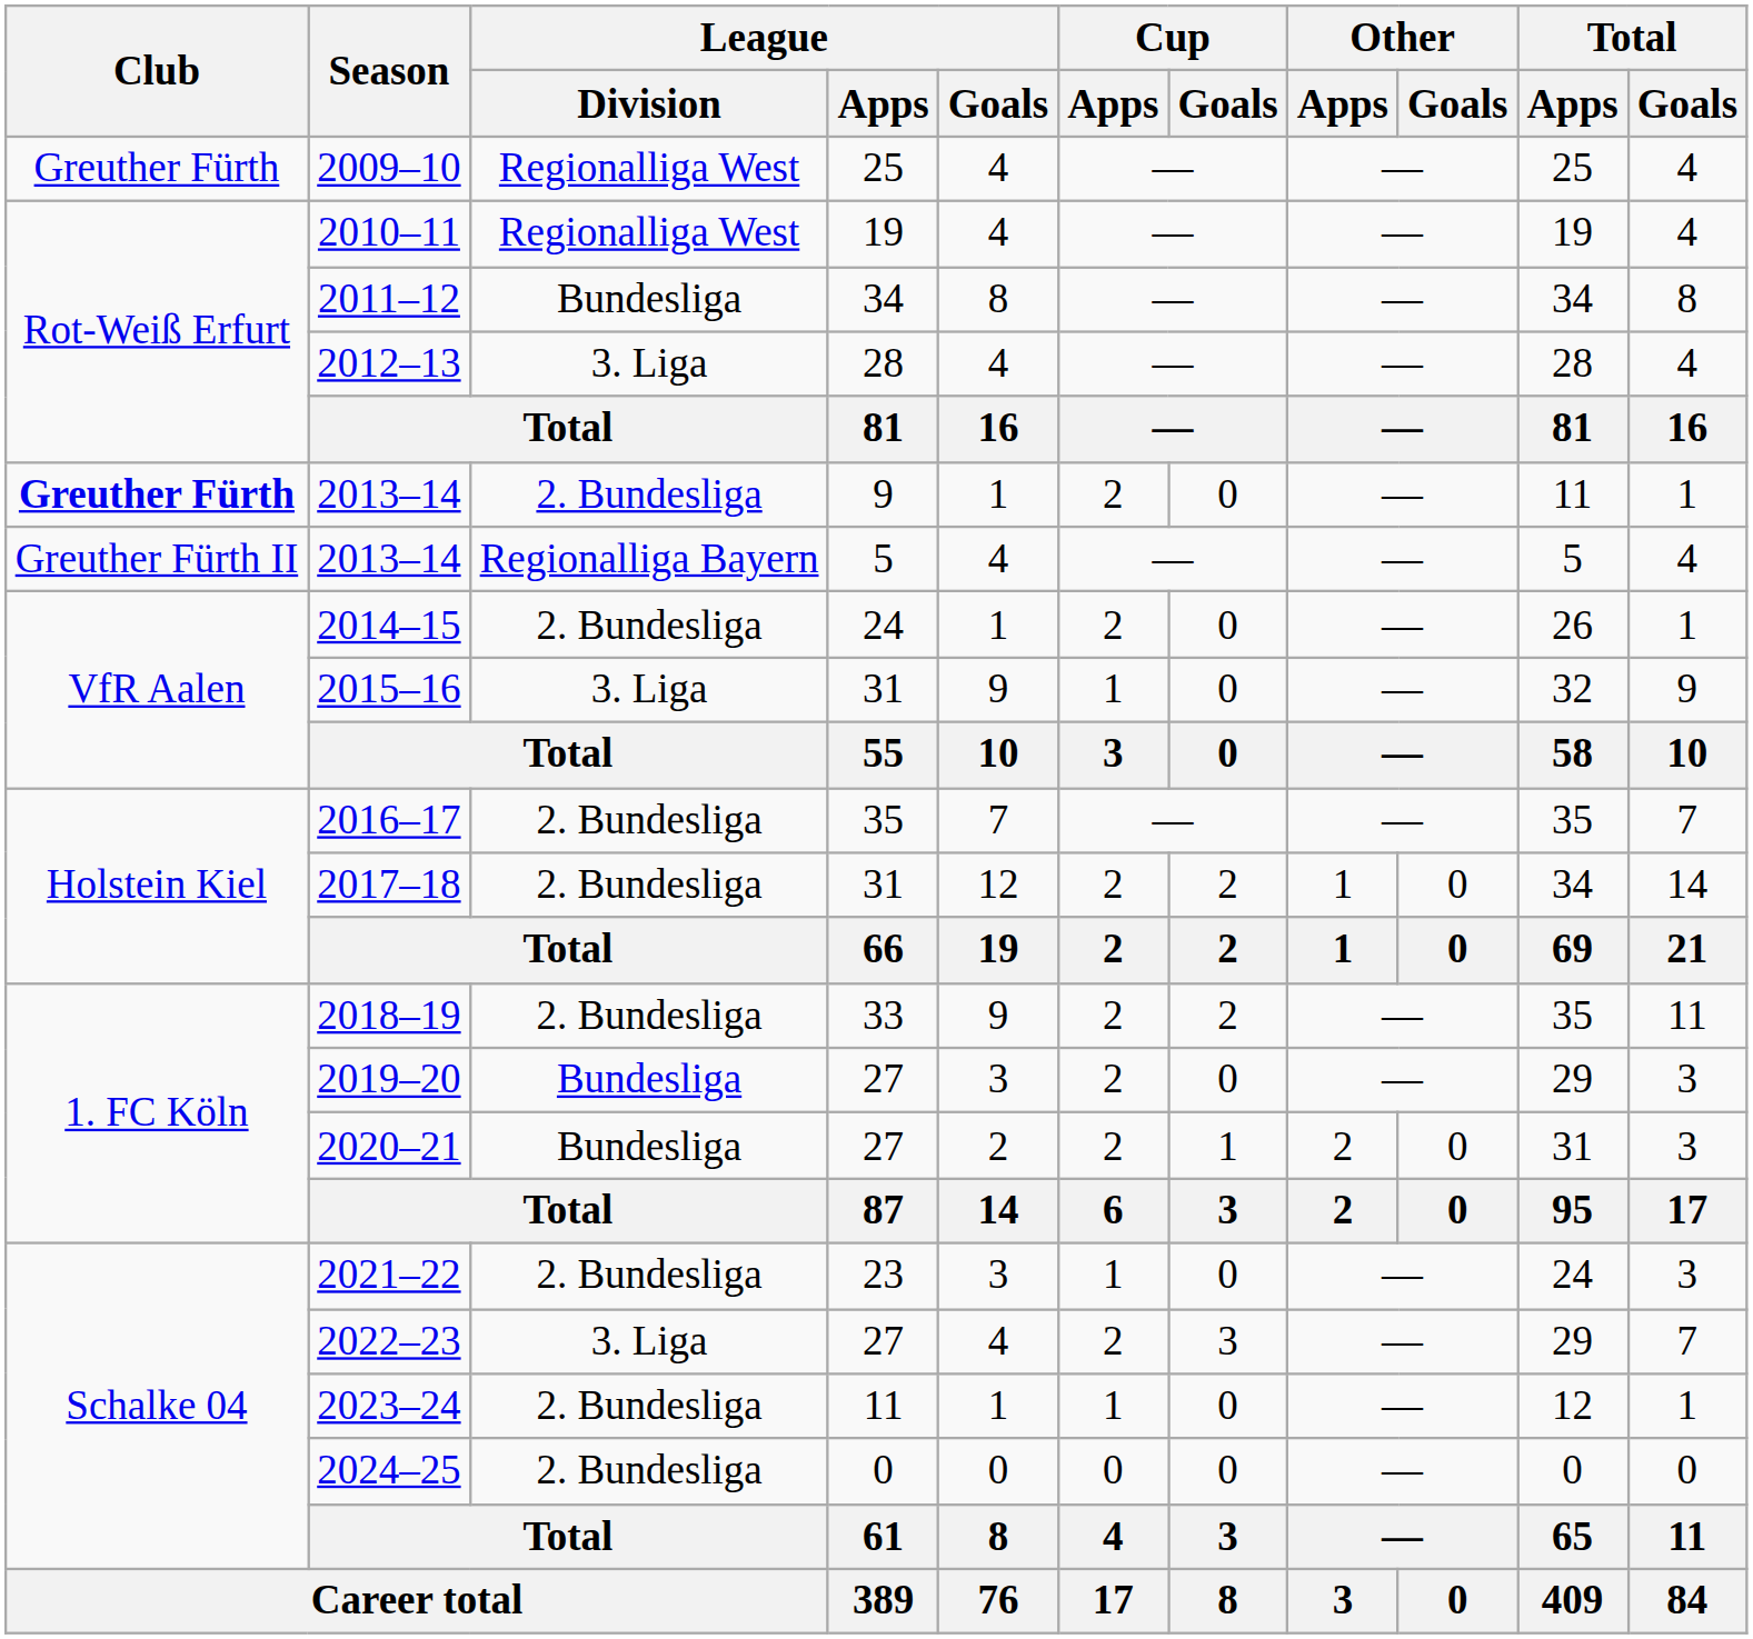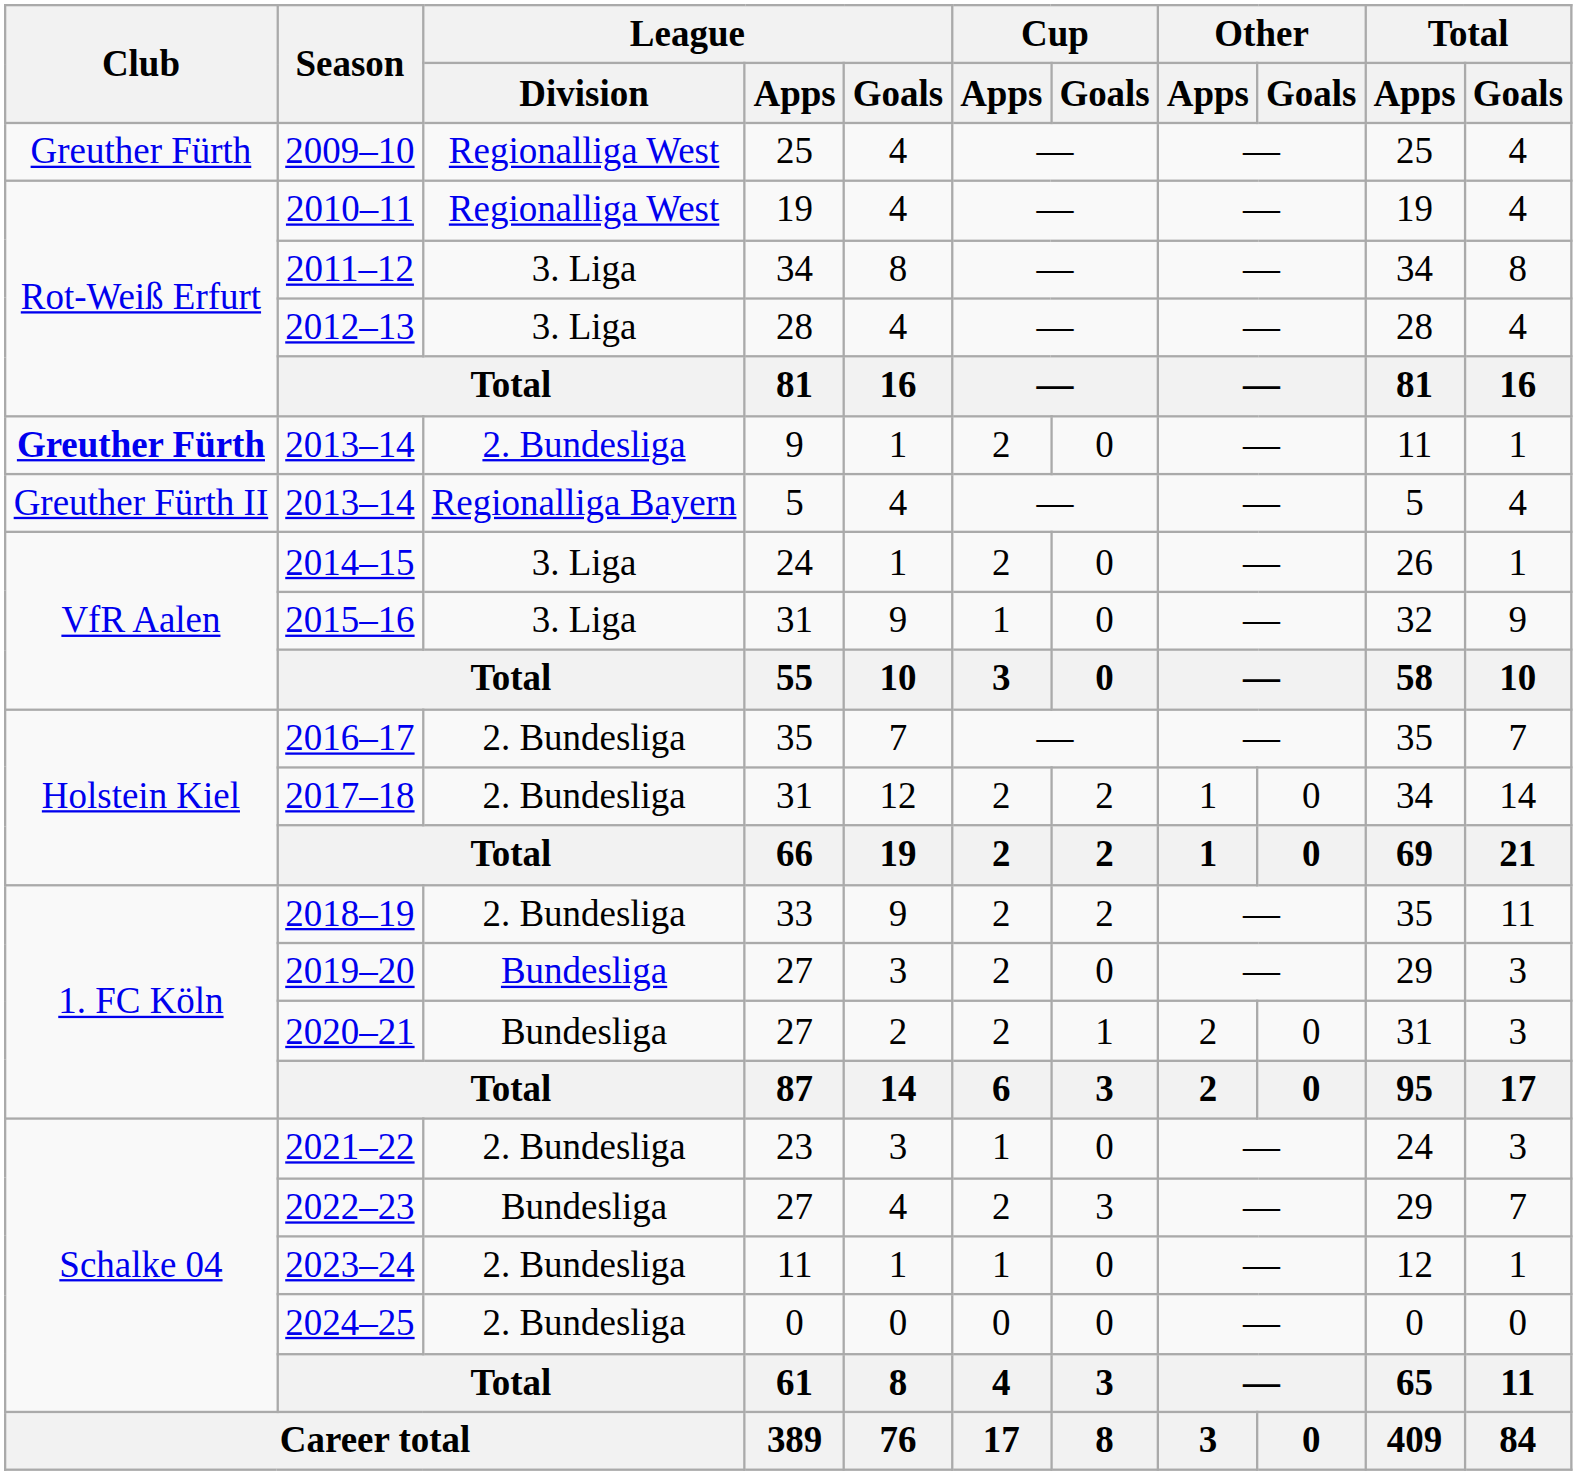 <table class="wikitable nowrap" style="text-align: center">
 <tr>
 <th rowspan="2">Club</th>
 <th rowspan="2">Season</th>
 <th colspan="3">League</th>
 <th colspan="2">Cup</th>
 <th colspan="2">Other</th>
 <th colspan="2">Total</th>
 </tr>
 <tr>
 <th>Division</th>
 <th>Apps</th>
 <th>Goals</th>
 <th>Apps</th>
 <th>Goals</th>
 <th>Apps</th>
 <th>Goals</th>
 <th>Apps</th>
 <th>Goals</th>
 </tr>
 <tr>
 <td><a href='#'>Greuther Fürth</a></td>
 <td><a href='#'>2009–10</a></td>
 <td><a href='#'>Regionalliga West</a></td>
 <td>25</td>
 <td>4</td>
 <td colspan="2">—</td>
 <td colspan="2">—</td>
 <td>25</td>
 <td>4</td>
 </tr>
 <tr>
 <td rowspan="4"><a href='#'>Rot-Weiß Erfurt</a></td>
 <td><a href='#'>2010–11</a></td>
 <td><a href='#'>Regionalliga West</a></td>
 <td>19</td>
 <td>4</td>
 <td colspan="2">—</td>
 <td colspan="2">—</td>
 <td>19</td>
 <td>4</td>
 </tr>
 <tr>
 <td><a href='#'>2011–12</a></td>
-<td>Bundesliga</td>
+<td>3. Liga</td>
 <td>34</td>
 <td>8</td>
 <td colspan="2">—</td>
 <td colspan="2">—</td>
 <td>34</td>
 <td>8</td>
 </tr>
 <tr>
 <td><a href='#'>2012–13</a></td>
 <td>3. Liga</td>
 <td>28</td>
 <td>4</td>
 <td colspan="2">—</td>
 <td colspan="2">—</td>
 <td>28</td>
 <td>4</td>
 </tr>
 <tr>
 <th colspan="2">Total</th>
 <th>81</th>
 <th>16</th>
 <th colspan="2">—</th>
 <th colspan="2">—</th>
 <th>81</th>
 <th>16</th>
 </tr>
 <tr>
 <td><strong><a href='#'>Greuther Fürth</a></strong></td>
 <td><a href='#'>2013–14</a></td>
 <td><a href='#'>2. Bundesliga</a></td>
 <td>9</td>
 <td>1</td>
 <td>2</td>
 <td>0</td>
 <td colspan="2">—</td>
 <td>11</td>
 <td>1</td>
 </tr>
 <tr>
 <td><a href='#'>Greuther Fürth II</a></td>
 <td><a href='#'>2013–14</a></td>
 <td><a href='#'>Regionalliga Bayern</a></td>
 <td>5</td>
 <td>4</td>
 <td colspan="2">—</td>
 <td colspan="2">—</td>
 <td>5</td>
 <td>4</td>
 </tr>
 <tr>
 <td rowspan="3"><a href='#'>VfR Aalen</a></td>
 <td><a href='#'>2014–15</a></td>
-<td>2. Bundesliga</td>
+<td>3. Liga</td>
 <td>24</td>
 <td>1</td>
 <td>2</td>
 <td>0</td>
 <td colspan="2">—</td>
 <td>26</td>
 <td>1</td>
 </tr>
 <tr>
 <td><a href='#'>2015–16</a></td>
 <td>3. Liga</td>
 <td>31</td>
 <td>9</td>
 <td>1</td>
 <td>0</td>
 <td colspan="2">—</td>
 <td>32</td>
 <td>9</td>
 </tr>
 <tr>
 <th colspan="2">Total</th>
 <th>55</th>
 <th>10</th>
 <th>3</th>
 <th>0</th>
 <th colspan="2">—</th>
 <th>58</th>
 <th>10</th>
 </tr>
 <tr>
 <td rowspan="3"><a href='#'>Holstein Kiel</a></td>
 <td><a href='#'>2016–17</a></td>
 <td>2. Bundesliga</td>
 <td>35</td>
 <td>7</td>
 <td colspan="2">—</td>
 <td colspan="2">—</td>
 <td>35</td>
 <td>7</td>
 </tr>
 <tr>
 <td><a href='#'>2017–18</a></td>
 <td>2. Bundesliga</td>
 <td>31</td>
 <td>12</td>
 <td>2</td>
 <td>2</td>
 <td>1</td>
 <td>0</td>
 <td>34</td>
 <td>14</td>
 </tr>
 <tr>
 <th colspan="2">Total</th>
 <th>66</th>
 <th>19</th>
 <th>2</th>
 <th>2</th>
 <th>1</th>
 <th>0</th>
 <th>69</th>
 <th>21</th>
 </tr>
 <tr>
 <td rowspan="4"><a href='#'>1. FC Köln</a></td>
 <td><a href='#'>2018–19</a></td>
 <td>2. Bundesliga</td>
 <td>33</td>
 <td>9</td>
 <td>2</td>
 <td>2</td>
 <td colspan="2">—</td>
 <td>35</td>
 <td>11</td>
 </tr>
 <tr>
 <td><a href='#'>2019–20</a></td>
 <td><a href='#'>Bundesliga</a></td>
 <td>27</td>
 <td>3</td>
 <td>2</td>
 <td>0</td>
 <td colspan="2">—</td>
 <td>29</td>
 <td>3</td>
 </tr>
 <tr>
 <td><a href='#'>2020–21</a></td>
 <td>Bundesliga</td>
 <td>27</td>
 <td>2</td>
 <td>2</td>
 <td>1</td>
 <td>2</td>
 <td>0</td>
 <td>31</td>
 <td>3</td>
 </tr>
 <tr>
 <th colspan="2">Total</th>
 <th>87</th>
 <th>14</th>
 <th>6</th>
 <th>3</th>
 <th>2</th>
 <th>0</th>
 <th>95</th>
 <th>17</th>
 </tr>
 <tr>
 <td rowspan="5"><a href='#'>Schalke 04</a></td>
 <td><a href='#'>2021–22</a></td>
 <td>2. Bundesliga</td>
 <td>23</td>
 <td>3</td>
 <td>1</td>
 <td>0</td>
 <td colspan="2">—</td>
 <td>24</td>
 <td>3</td>
 </tr>
 <tr>
 <td><a href='#'>2022–23</a></td>
-<td>3. Liga</td>
+<td>Bundesliga</td>
 <td>27</td>
 <td>4</td>
 <td>2</td>
 <td>3</td>
 <td colspan="2">—</td>
 <td>29</td>
 <td>7</td>
 </tr>
 <tr>
 <td><a href='#'>2023–24</a></td>
 <td>2. Bundesliga</td>
 <td>11</td>
 <td>1</td>
 <td>1</td>
 <td>0</td>
 <td colspan="2">—</td>
 <td>12</td>
 <td>1</td>
 </tr>
 <tr>
 <td><a href='#'>2024–25</a></td>
 <td>2. Bundesliga</td>
 <td>0</td>
 <td>0</td>
 <td>0</td>
 <td>0</td>
 <td colspan="2">—</td>
 <td>0</td>
 <td>0</td>
 </tr>
 <tr>
 <th colspan="2">Total</th>
 <th>61</th>
 <th>8</th>
 <th>4</th>
 <th>3</th>
 <th colspan="2">—</th>
 <th>65</th>
 <th>11</th>
 </tr>
 <tr>
 <th colspan="3">Career total</th>
 <th>389</th>
 <th>76</th>
 <th>17</th>
 <th>8</th>
 <th>3</th>
 <th>0</th>
 <th>409</th>
 <th>84</th>
 </tr>
 </table>
